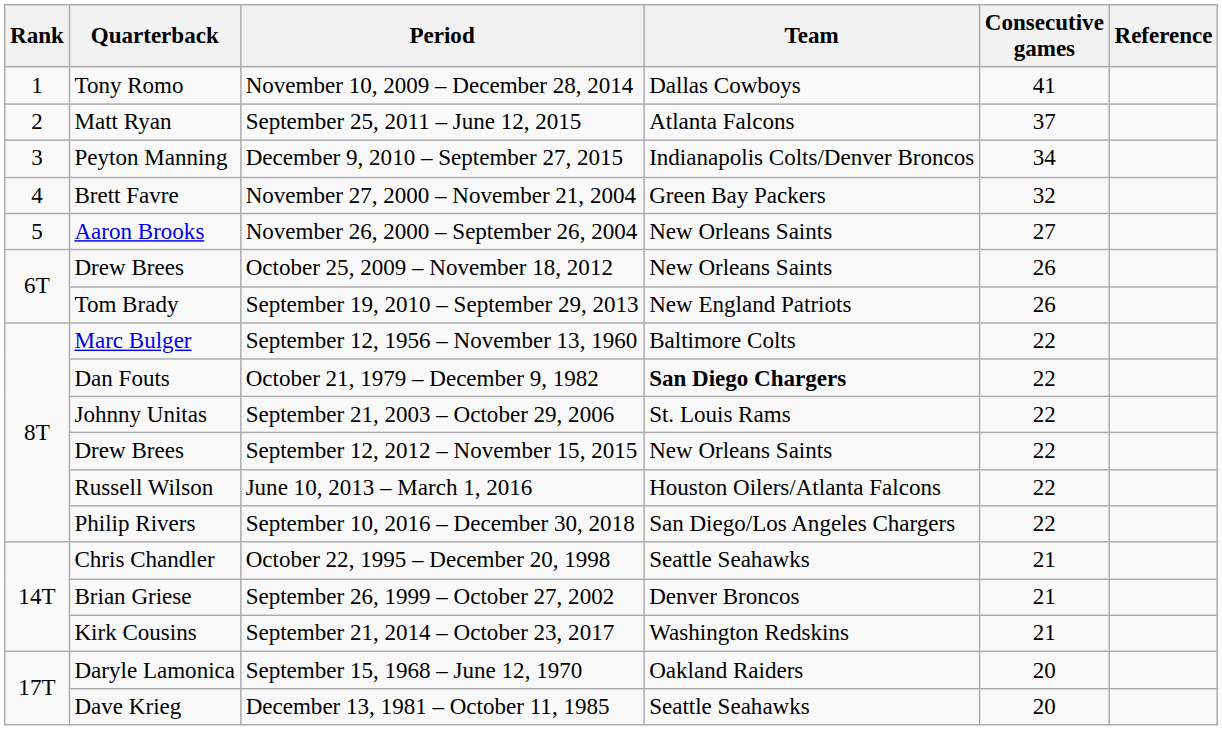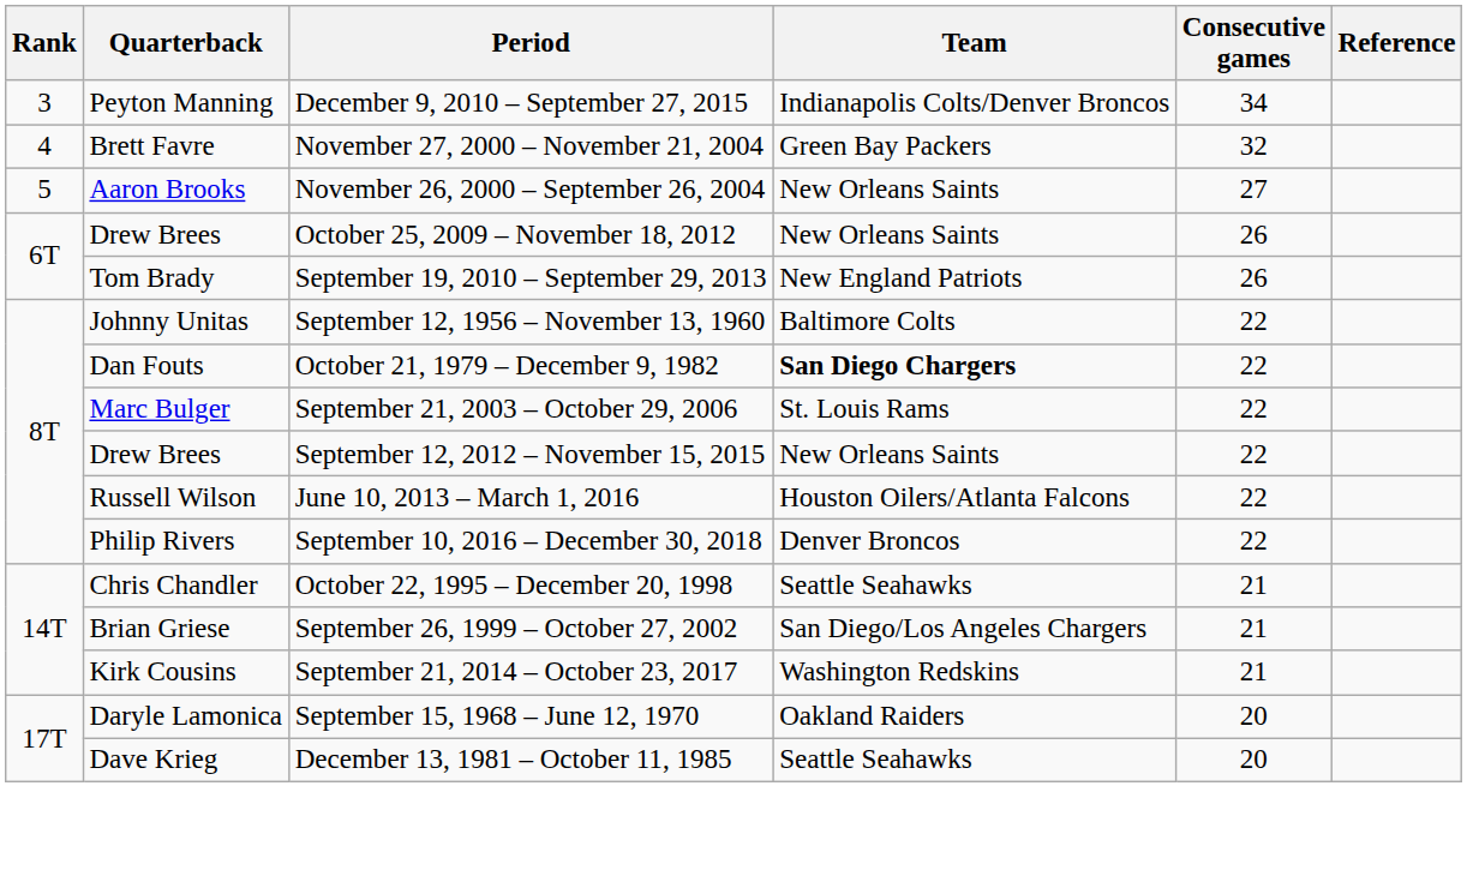 <table class="wikitable">
 <tr>
 <th>Rank</th>
 <th>Quarterback</th>
 <th>Period</th>
 <th>Team</th>
 <th>Consecutive<br>games</th>
 <th>Reference</th>
-</tr>
-<tr>
-<td style="text-align:center;">1</td>
-<td>Tony Romo</td>
-<td>November 10, 2009 – December 28, 2014</td>
-<td>Dallas Cowboys</td>
-<td style="text-align:center;">41</td>
-<td style="text-align:center;"></td>
-</tr>
-<tr>
-<td style="text-align:center;">2</td>
-<td>Matt Ryan</td>
-<td>September 25, 2011 – June 12, 2015</td>
-<td>Atlanta Falcons</td>
-<td style="text-align:center;">37</td>
-<td style="text-align:center;"></td>
 </tr>
 <tr>
 <td style="text-align:center;">3</td>
 <td>Peyton Manning</td>
 <td>December 9, 2010 – September 27, 2015</td>
 <td>Indianapolis Colts/Denver Broncos</td>
 <td style="text-align:center;">34</td>
 <td style="text-align:center;"></td>
 </tr>
 <tr>
 <td style="text-align:center;">4</td>
 <td>Brett Favre</td>
 <td>November 27, 2000 – November 21, 2004</td>
 <td>Green Bay Packers</td>
 <td style="text-align:center;">32</td>
 <td style="text-align:center;"></td>
 </tr>
 <tr>
 <td style="text-align:center;">5</td>
 <td><a href='#'>Aaron Brooks</a></td>
 <td>November 26, 2000 – September 26, 2004</td>
 <td>New Orleans Saints</td>
 <td style="text-align:center;">27</td>
 <td style="text-align:center;"></td>
 </tr>
 <tr>
 <td style="text-align:center;" rowspan="2">6T</td>
 <td>Drew Brees</td>
 <td>October 25, 2009 – November 18, 2012</td>
 <td>New Orleans Saints</td>
 <td style="text-align:center;">26</td>
 <td style="text-align:center;"></td>
 </tr>
 <tr>
 <td>Tom Brady</td>
 <td>September 19, 2010 – September 29, 2013</td>
 <td>New England Patriots</td>
 <td style="text-align:center;">26</td>
 <td style="text-align:center;"></td>
 </tr>
 <tr>
 <td style="text-align:center;" rowspan="6">8T</td>
-<td><a href='#'>Marc Bulger</a></td>
+<td>Johnny Unitas</td>
 <td>September 12, 1956 – November 13, 1960</td>
 <td>Baltimore Colts</td>
 <td style="text-align:center;">22</td>
 <td style="text-align:center;"></td>
 </tr>
 <tr>
 <td>Dan Fouts</td>
 <td>October 21, 1979 – December 9, 1982</td>
 <td><strong>San Diego Chargers</strong></td>
 <td style="text-align:center;">22</td>
 <td style="text-align:center;"></td>
 </tr>
 <tr>
-<td>Johnny Unitas</td>
+<td><a href='#'>Marc Bulger</a></td>
 <td>September 21, 2003 – October 29, 2006</td>
 <td>St. Louis Rams</td>
 <td style="text-align:center;">22</td>
 <td style="text-align:center;"></td>
 </tr>
 <tr>
 <td>Drew Brees</td>
 <td>September 12, 2012 – November 15, 2015</td>
 <td>New Orleans Saints</td>
 <td style="text-align:center;">22</td>
 <td style="text-align:center;"></td>
 </tr>
 <tr>
 <td>Russell Wilson</td>
 <td>June 10, 2013 – March 1, 2016</td>
 <td>Houston Oilers/Atlanta Falcons</td>
 <td style="text-align:center;">22</td>
 <td style="text-align:center;"></td>
 </tr>
 <tr>
 <td>Philip Rivers</td>
 <td>September 10, 2016 – December 30, 2018</td>
-<td>San Diego/Los Angeles Chargers</td>
+<td>Denver Broncos</td>
 <td style="text-align:center;">22</td>
 <td style="text-align:center;"></td>
 </tr>
 <tr>
 <td style="text-align:center;" rowspan="3">14T</td>
 <td>Chris Chandler</td>
 <td>October 22, 1995 – December 20, 1998</td>
 <td>Seattle Seahawks</td>
 <td style="text-align:center;">21</td>
 <td style="text-align:center;"></td>
 </tr>
 <tr>
 <td>Brian Griese</td>
 <td>September 26, 1999 – October 27, 2002</td>
-<td>Denver Broncos</td>
+<td>San Diego/Los Angeles Chargers</td>
 <td style="text-align:center;">21</td>
 <td style="text-align:center;"></td>
 </tr>
 <tr>
 <td>Kirk Cousins</td>
 <td>September 21, 2014 – October 23, 2017</td>
 <td>Washington Redskins</td>
 <td style="text-align:center;">21</td>
 <td style="text-align:center;"></td>
 </tr>
 <tr>
 <td style="text-align:center;" rowspan="2">17T</td>
 <td>Daryle Lamonica</td>
 <td>September 15, 1968 – June 12, 1970</td>
 <td>Oakland Raiders</td>
 <td style="text-align:center;">20</td>
 <td style="text-align:center;"></td>
 </tr>
 <tr>
 <td>Dave Krieg</td>
 <td>December 13, 1981 – October 11, 1985</td>
 <td>Seattle Seahawks</td>
 <td style="text-align:center;">20</td>
 <td style="text-align:center;"></td>
 </tr>
 </table>
